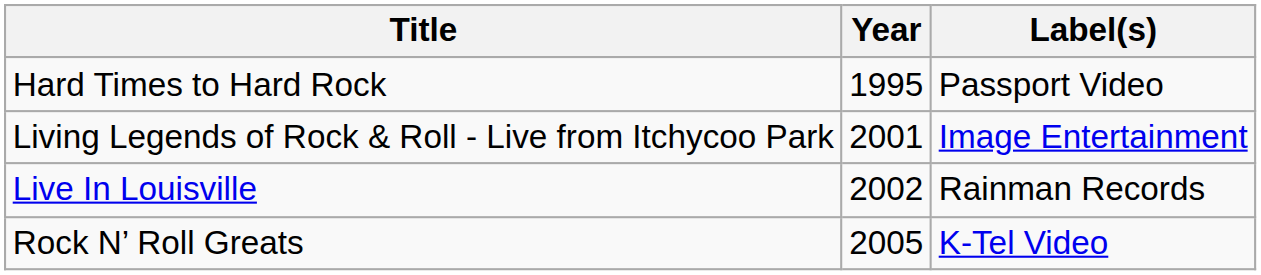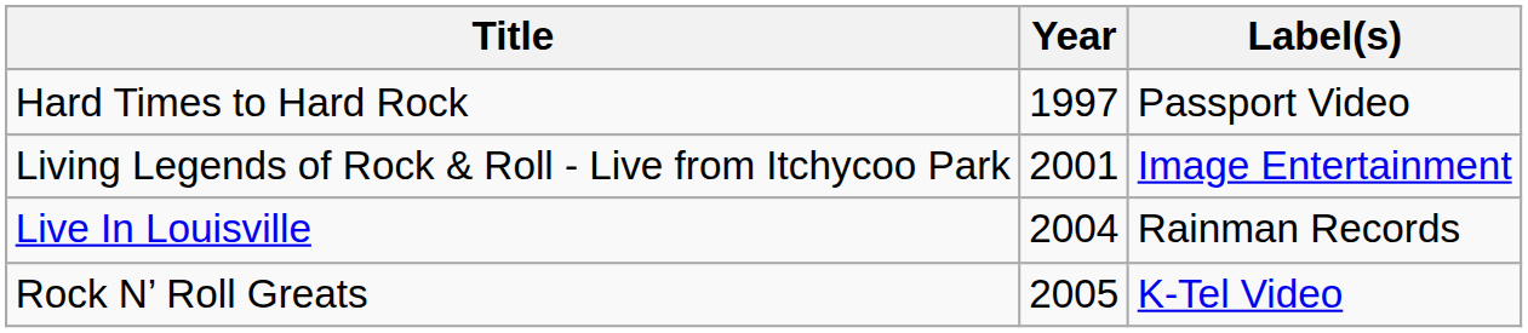 <table class="wikitable">
 <tr>
 <th>Title</th>
 <th>Year</th>
 <th>Label(s)</th>
 </tr>
 <tr>
 <td>Hard Times to Hard Rock</td>
-<td>1995</td>
+<td>1997</td>
 <td>Passport Video</td>
 </tr>
 <tr>
 <td>Living Legends of Rock & Roll - Live from Itchycoo Park</td>
 <td>2001</td>
 <td><a href='#'>Image Entertainment</a></td>
 </tr>
 <tr>
 <td><a href='#'>Live In Louisville</a></td>
-<td>2002</td>
+<td>2004</td>
 <td>Rainman Records</td>
 </tr>
 <tr>
 <td>Rock N’ Roll Greats</td>
 <td>2005</td>
 <td><a href='#'>K-Tel Video</a></td>
 </tr>
 </table>
